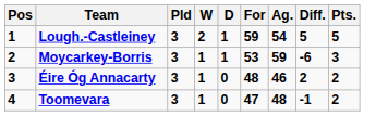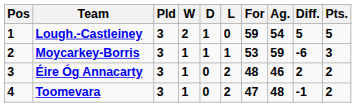 <table class="wikitable" style="text-align: centre;">
 <tr>
 <th width=20>Pos</th>
 <th width=150>Team</th>
 <th width=20>Pld</th>
 <th width=20>W</th>
 <th width=20>D</th>
+<th width=20>L</th>
 <th width=20>For</th>
 <th width=20>Ag.</th>
 <th width=20>Diff.</th>
 <th width=20>Pts.</th>
 </tr>
 <tr>
 <td><strong>1</strong></td>
 <td align=left><strong> <a href='#'>Lough.-Castleiney</a> </strong></td>
 <td><strong>3</strong></td>
 <td><strong>2</strong></td>
 <td><strong>1</strong></td>
+<td><strong>0</strong></td>
 <td><strong>59</strong></td>
 <td><strong>54</strong></td>
 <td><strong>5</strong></td>
 <td><strong>5</strong></td>
 </tr>
 <tr>
 <td><strong>2</strong></td>
 <td align=left><strong> <a href='#'>Moycarkey-Borris</a> </strong></td>
 <td><strong>3</strong></td>
+<td><strong>1</strong></td>
 <td><strong>1</strong></td>
 <td><strong>1</strong></td>
 <td><strong>53</strong></td>
 <td><strong>59</strong></td>
 <td><strong>-6</strong></td>
 <td><strong>3</strong></td>
 </tr>
 <tr>
 <td><strong>3</strong></td>
 <td align=left><strong> <a href='#'>Éire Óg Annacarty</a> </strong></td>
 <td><strong>3</strong></td>
 <td><strong>1</strong></td>
 <td><strong>0</strong></td>
+<td><strong>2</strong></td>
 <td><strong>48</strong></td>
 <td><strong>46</strong></td>
 <td><strong>2</strong></td>
 <td><strong>2</strong></td>
 </tr>
 <tr>
 <td><strong>4</strong></td>
 <td align=left><strong> <a href='#'>Toomevara</a> </strong></td>
 <td><strong>3</strong></td>
 <td><strong>1</strong></td>
 <td><strong>0</strong></td>
+<td><strong>2</strong></td>
 <td><strong>47</strong></td>
 <td><strong>48</strong></td>
 <td><strong>-1</strong></td>
 <td><strong>2</strong></td>
 </tr>
 </table>
